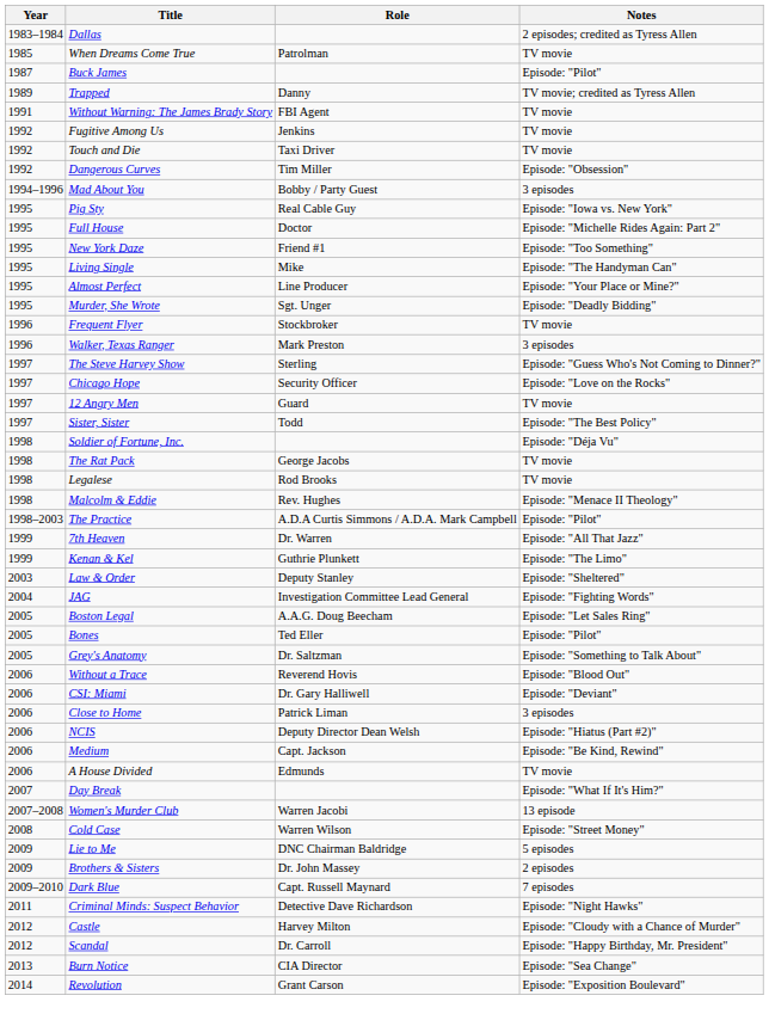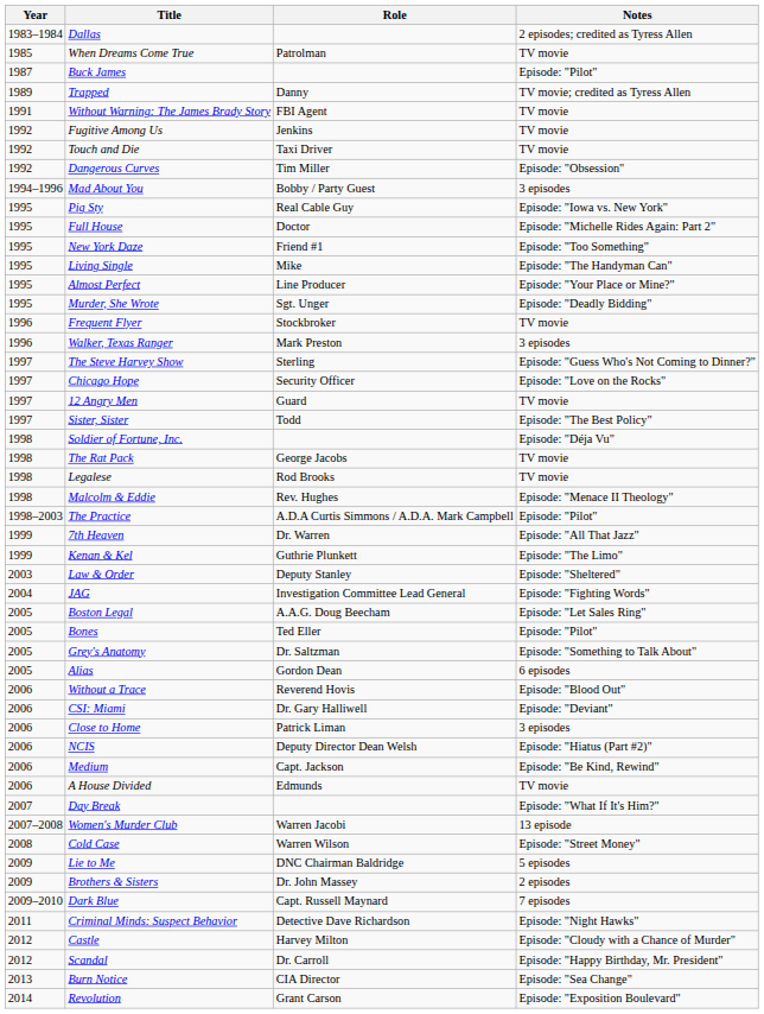 <table class="wikitable sortable">
 <tr>
 <th>Year</th>
 <th>Title</th>
 <th>Role</th>
 <th>Notes</th>
 </tr>
 <tr>
 <td>1983–1984</td>
 <td><em><a href='#'>Dallas</a></em></td>
 <td></td>
 <td>2 episodes; credited as Tyress Allen</td>
 </tr>
 <tr>
 <td>1985</td>
 <td><em>When Dreams Come True</em></td>
 <td>Patrolman</td>
 <td>TV movie</td>
 </tr>
 <tr>
 <td>1987</td>
 <td><em><a href='#'>Buck James</a></em></td>
 <td></td>
 <td>Episode: "Pilot"</td>
 </tr>
 <tr>
 <td>1989</td>
 <td><em><a href='#'>Trapped</a></em></td>
 <td>Danny</td>
 <td>TV movie; credited as Tyress Allen</td>
 </tr>
 <tr>
 <td>1991</td>
 <td><em><a href='#'>Without Warning: The James Brady Story</a></em></td>
 <td>FBI Agent</td>
 <td>TV movie</td>
 </tr>
 <tr>
 <td>1992</td>
 <td><em>Fugitive Among Us</em></td>
 <td>Jenkins</td>
 <td>TV movie</td>
 </tr>
 <tr>
 <td>1992</td>
 <td><em>Touch and Die</em></td>
 <td>Taxi Driver</td>
 <td>TV movie</td>
 </tr>
 <tr>
 <td>1992</td>
 <td><em><a href='#'>Dangerous Curves</a></em></td>
 <td>Tim Miller</td>
 <td>Episode: "Obsession"</td>
 </tr>
 <tr>
 <td>1994–1996</td>
 <td><em><a href='#'>Mad About You</a></em></td>
 <td>Bobby / Party Guest</td>
 <td>3 episodes</td>
 </tr>
 <tr>
 <td>1995</td>
 <td><em><a href='#'>Pig Sty</a></em></td>
 <td>Real Cable Guy</td>
 <td>Episode: "Iowa vs. New York"</td>
 </tr>
 <tr>
 <td>1995</td>
 <td><em><a href='#'>Full House</a></em></td>
 <td>Doctor</td>
 <td>Episode: "Michelle Rides Again: Part 2"</td>
 </tr>
 <tr>
 <td>1995</td>
 <td><em><a href='#'>New York Daze</a></em></td>
 <td>Friend #1</td>
 <td>Episode: "Too Something"</td>
 </tr>
 <tr>
 <td>1995</td>
 <td><em><a href='#'>Living Single</a></em></td>
 <td>Mike</td>
 <td>Episode: "The Handyman Can"</td>
 </tr>
 <tr>
 <td>1995</td>
 <td><em><a href='#'>Almost Perfect</a></em></td>
 <td>Line Producer</td>
 <td>Episode: "Your Place or Mine?"</td>
 </tr>
 <tr>
 <td>1995</td>
 <td><em><a href='#'>Murder, She Wrote</a></em></td>
 <td>Sgt. Unger</td>
 <td>Episode: "Deadly Bidding"</td>
 </tr>
 <tr>
 <td>1996</td>
 <td><em><a href='#'>Frequent Flyer</a></em></td>
 <td>Stockbroker</td>
 <td>TV movie</td>
 </tr>
 <tr>
 <td>1996</td>
 <td><em><a href='#'>Walker, Texas Ranger</a></em></td>
 <td>Mark Preston</td>
 <td>3 episodes</td>
 </tr>
 <tr>
 <td>1997</td>
 <td><em><a href='#'>The Steve Harvey Show</a></em></td>
 <td>Sterling</td>
 <td>Episode: "Guess Who's Not Coming to Dinner?"</td>
 </tr>
 <tr>
 <td>1997</td>
 <td><em><a href='#'>Chicago Hope</a></em></td>
 <td>Security Officer</td>
 <td>Episode: "Love on the Rocks"</td>
 </tr>
 <tr>
 <td>1997</td>
 <td><em><a href='#'>12 Angry Men</a></em></td>
 <td>Guard</td>
 <td>TV movie</td>
 </tr>
 <tr>
 <td>1997</td>
 <td><em><a href='#'>Sister, Sister</a></em></td>
 <td>Todd</td>
 <td>Episode: "The Best Policy"</td>
 </tr>
 <tr>
 <td>1998</td>
 <td><em><a href='#'>Soldier of Fortune, Inc.</a></em></td>
 <td></td>
 <td>Episode: "Déja Vu"</td>
 </tr>
 <tr>
 <td>1998</td>
 <td><em><a href='#'>The Rat Pack</a></em></td>
 <td>George Jacobs</td>
 <td>TV movie</td>
 </tr>
 <tr>
 <td>1998</td>
 <td><em>Legalese</em></td>
 <td>Rod Brooks</td>
 <td>TV movie</td>
 </tr>
 <tr>
 <td>1998</td>
 <td><em><a href='#'>Malcolm & Eddie</a></em></td>
 <td>Rev. Hughes</td>
 <td>Episode: "Menace II Theology"</td>
 </tr>
 <tr>
 <td>1998–2003</td>
 <td><em><a href='#'>The Practice</a></em></td>
 <td>A.D.A Curtis Simmons / A.D.A. Mark Campbell</td>
 <td>Episode: "Pilot"</td>
 </tr>
 <tr>
 <td>1999</td>
 <td><em><a href='#'>7th Heaven</a></em></td>
 <td>Dr. Warren</td>
 <td>Episode: "All That Jazz"</td>
 </tr>
 <tr>
 <td>1999</td>
 <td><em><a href='#'>Kenan & Kel</a></em></td>
 <td>Guthrie Plunkett</td>
 <td>Episode: "The Limo"</td>
 </tr>
 <tr>
 <td>2003</td>
 <td><em><a href='#'>Law & Order</a></em></td>
 <td>Deputy Stanley</td>
 <td>Episode: "Sheltered"</td>
 </tr>
 <tr>
 <td>2004</td>
 <td><em><a href='#'>JAG</a></em></td>
 <td>Investigation Committee Lead General</td>
 <td>Episode: "Fighting Words"</td>
 </tr>
 <tr>
 <td>2005</td>
 <td><em><a href='#'>Boston Legal</a></em></td>
 <td>A.A.G. Doug Beecham</td>
 <td>Episode: "Let Sales Ring"</td>
 </tr>
 <tr>
 <td>2005</td>
 <td><em><a href='#'>Bones</a></em></td>
 <td>Ted Eller</td>
 <td>Episode: "Pilot"</td>
 </tr>
 <tr>
 <td>2005</td>
 <td><em><a href='#'>Grey's Anatomy</a></em></td>
 <td>Dr. Saltzman</td>
 <td>Episode: "Something to Talk About"</td>
 </tr>
 <tr>
+<td>2005</td>
+<td><em><a href='#'>Alias</a></em></td>
+<td>Gordon Dean</td>
+<td>6 episodes</td>
+</tr>
+<tr>
 <td>2006</td>
 <td><em><a href='#'>Without a Trace</a></em></td>
 <td>Reverend Hovis</td>
 <td>Episode: "Blood Out"</td>
 </tr>
 <tr>
 <td>2006</td>
 <td><em><a href='#'>CSI: Miami</a></em></td>
 <td>Dr. Gary Halliwell</td>
 <td>Episode: "Deviant"</td>
 </tr>
 <tr>
 <td>2006</td>
 <td><em><a href='#'>Close to Home</a></em></td>
 <td>Patrick Liman</td>
 <td>3 episodes</td>
 </tr>
 <tr>
 <td>2006</td>
 <td><em><a href='#'>NCIS</a></em></td>
 <td>Deputy Director Dean Welsh</td>
 <td>Episode: "Hiatus (Part #2)"</td>
 </tr>
 <tr>
 <td>2006</td>
 <td><em><a href='#'>Medium</a></em></td>
 <td>Capt. Jackson</td>
 <td>Episode: "Be Kind, Rewind"</td>
 </tr>
 <tr>
 <td>2006</td>
 <td><em>A House Divided</em></td>
 <td>Edmunds</td>
 <td>TV movie</td>
 </tr>
 <tr>
 <td>2007</td>
 <td><em><a href='#'>Day Break</a></em></td>
 <td></td>
 <td>Episode: "What If It's Him?"</td>
 </tr>
 <tr>
 <td>2007–2008</td>
 <td><em><a href='#'>Women's Murder Club</a></em></td>
 <td>Warren Jacobi</td>
 <td>13 episode</td>
 </tr>
 <tr>
 <td>2008</td>
 <td><em><a href='#'>Cold Case</a></em></td>
 <td>Warren Wilson</td>
 <td>Episode: "Street Money"</td>
 </tr>
 <tr>
 <td>2009</td>
 <td><em><a href='#'>Lie to Me</a></em></td>
 <td>DNC Chairman Baldridge</td>
 <td>5 episodes</td>
 </tr>
 <tr>
 <td>2009</td>
 <td><em><a href='#'>Brothers & Sisters</a></em></td>
 <td>Dr. John Massey</td>
 <td>2 episodes</td>
 </tr>
 <tr>
 <td>2009–2010</td>
 <td><em><a href='#'>Dark Blue</a></em></td>
 <td>Capt. Russell Maynard</td>
 <td>7 episodes</td>
 </tr>
 <tr>
 <td>2011</td>
 <td><em><a href='#'>Criminal Minds: Suspect Behavior</a></em></td>
 <td>Detective Dave Richardson</td>
 <td>Episode: "Night Hawks"</td>
 </tr>
 <tr>
 <td>2012</td>
 <td><em><a href='#'>Castle</a></em></td>
 <td>Harvey Milton</td>
 <td>Episode: "Cloudy with a Chance of Murder"</td>
 </tr>
 <tr>
 <td>2012</td>
 <td><em><a href='#'>Scandal</a></em></td>
 <td>Dr. Carroll</td>
 <td>Episode: "Happy Birthday, Mr. President"</td>
 </tr>
 <tr>
 <td>2013</td>
 <td><em><a href='#'>Burn Notice</a></em></td>
 <td>CIA Director</td>
 <td>Episode: "Sea Change"</td>
 </tr>
 <tr>
 <td>2014</td>
 <td><em><a href='#'>Revolution</a></em></td>
 <td>Grant Carson</td>
 <td>Episode: "Exposition Boulevard"</td>
 </tr>
 </table>
